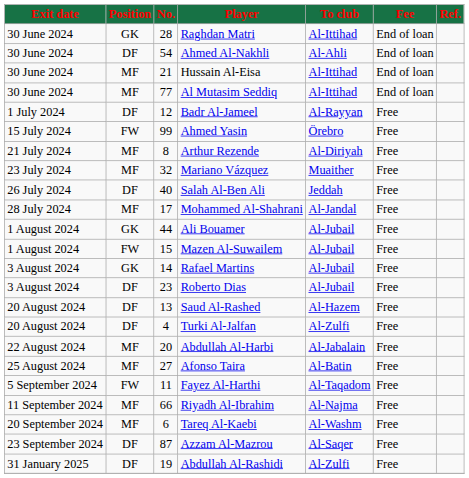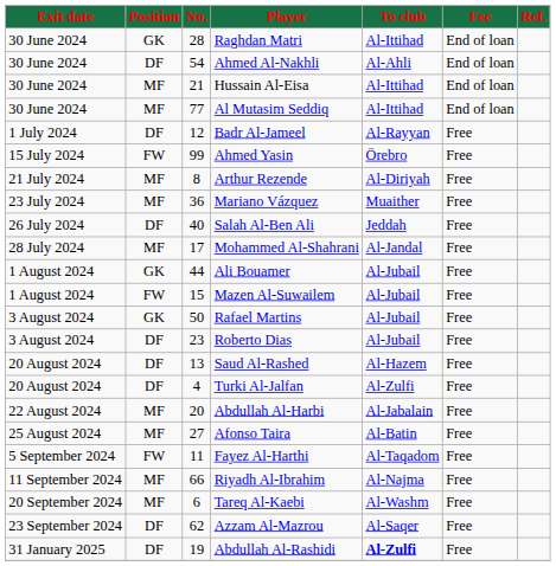 <table class="wikitable sortable">
 <tr>
 <th style="background:#177245; color:red;"><strong>Exit date</strong></th>
 <th style="background:#177245; color:red;"><strong>Position</strong></th>
 <th style="background:#177245; color:red;"><strong>No.</strong></th>
 <th style="background:#177245; color:red;"><strong>Player</strong></th>
 <th style="background:#177245; color:red;"><strong>To club</strong></th>
 <th style="background:#177245; color:red;"><strong>Fee</strong></th>
 <th style="background:#177245; color:red;"><strong>Ref.</strong></th>
 </tr>
 <tr>
 <td>30 June 2024</td>
 <td style="text-align:center;">GK</td>
 <td style="text-align:center;">28</td>
 <td style="text-align:left;"> <a href='#'>Raghdan Matri</a></td>
 <td style="text-align:left;"> <a href='#'>Al-Ittihad</a></td>
 <td>End of loan</td>
 <td></td>
 </tr>
 <tr>
 <td>30 June 2024</td>
 <td style="text-align:center;">DF</td>
 <td style="text-align:center;">54</td>
 <td style="text-align:left;"> <a href='#'>Ahmed Al-Nakhli</a></td>
 <td style="text-align:left;"> <a href='#'>Al-Ahli</a></td>
 <td>End of loan</td>
 <td></td>
 </tr>
 <tr>
 <td>30 June 2024</td>
 <td style="text-align:center;">MF</td>
 <td style="text-align:center;">21</td>
 <td style="text-align:left;"> Hussain Al-Eisa</td>
 <td style="text-align:left;"> <a href='#'>Al-Ittihad</a></td>
 <td>End of loan</td>
 <td></td>
 </tr>
 <tr>
 <td>30 June 2024</td>
 <td style="text-align:center;">MF</td>
 <td style="text-align:center;">77</td>
 <td style="text-align:left;"> <a href='#'>Al Mutasim Seddiq</a></td>
 <td style="text-align:left;"> <a href='#'>Al-Ittihad</a></td>
 <td>End of loan</td>
 <td></td>
 </tr>
 <tr>
 <td>1 July 2024</td>
 <td style="text-align:center;">DF</td>
 <td style="text-align:center;">12</td>
 <td style="text-align:left;"> <a href='#'>Badr Al-Jameel</a></td>
 <td style="text-align:left;"> <a href='#'>Al-Rayyan</a></td>
 <td>Free</td>
 <td></td>
 </tr>
 <tr>
 <td>15 July 2024</td>
 <td style="text-align:center;">FW</td>
 <td style="text-align:center;">99</td>
 <td style="text-align:left;"> <a href='#'>Ahmed Yasin</a></td>
 <td style="text-align:left;"> <a href='#'>Örebro</a></td>
 <td>Free</td>
 <td></td>
 </tr>
 <tr>
 <td>21 July 2024</td>
 <td style="text-align:center;">MF</td>
 <td style="text-align:center;">8</td>
 <td style="text-align:left;"> <a href='#'>Arthur Rezende</a></td>
 <td style="text-align:left;"> <a href='#'>Al-Diriyah</a></td>
 <td>Free</td>
 <td></td>
 </tr>
 <tr>
 <td>23 July 2024</td>
 <td style="text-align:center;">MF</td>
-<td style="text-align:center;">32</td>
+<td style="text-align:center;">36</td>
 <td style="text-align:left;"> <a href='#'>Mariano Vázquez</a></td>
 <td style="text-align:left;"> <a href='#'>Muaither</a></td>
 <td>Free</td>
 <td></td>
 </tr>
 <tr>
 <td>26 July 2024</td>
 <td style="text-align:center;">DF</td>
 <td style="text-align:center;">40</td>
 <td style="text-align:left;"> <a href='#'>Salah Al-Ben Ali</a></td>
 <td style="text-align:left;"> <a href='#'>Jeddah</a></td>
 <td>Free</td>
 <td></td>
 </tr>
 <tr>
 <td>28 July 2024</td>
 <td style="text-align:center;">MF</td>
 <td style="text-align:center;">17</td>
 <td style="text-align:left;"> <a href='#'>Mohammed Al-Shahrani</a></td>
 <td style="text-align:left;"> <a href='#'>Al-Jandal</a></td>
 <td>Free</td>
 <td></td>
 </tr>
 <tr>
 <td>1 August 2024</td>
 <td style="text-align:center;">GK</td>
 <td style="text-align:center;">44</td>
 <td style="text-align:left;"> <a href='#'>Ali Bouamer</a></td>
 <td style="text-align:left;"> <a href='#'>Al-Jubail</a></td>
 <td>Free</td>
 <td></td>
 </tr>
 <tr>
 <td>1 August 2024</td>
 <td style="text-align:center;">FW</td>
 <td style="text-align:center;">15</td>
 <td style="text-align:left;"> <a href='#'>Mazen Al-Suwailem</a></td>
 <td style="text-align:left;"> <a href='#'>Al-Jubail</a></td>
 <td>Free</td>
 <td></td>
 </tr>
 <tr>
 <td>3 August 2024</td>
 <td style="text-align:center;">GK</td>
-<td style="text-align:center;">14</td>
+<td style="text-align:center;">50</td>
 <td style="text-align:left;"> <a href='#'>Rafael Martins</a></td>
 <td style="text-align:left;"> <a href='#'>Al-Jubail</a></td>
 <td>Free</td>
 <td></td>
 </tr>
 <tr>
 <td>3 August 2024</td>
 <td style="text-align:center;">DF</td>
 <td style="text-align:center;">23</td>
 <td style="text-align:left;"> <a href='#'>Roberto Dias</a></td>
 <td style="text-align:left;"> <a href='#'>Al-Jubail</a></td>
 <td>Free</td>
 <td></td>
 </tr>
 <tr>
 <td>20 August 2024</td>
 <td style="text-align:center;">DF</td>
 <td style="text-align:center;">13</td>
 <td style="text-align:left;"> <a href='#'>Saud Al-Rashed</a></td>
 <td style="text-align:left;"> <a href='#'>Al-Hazem</a></td>
 <td>Free</td>
 <td></td>
 </tr>
 <tr>
 <td>20 August 2024</td>
 <td style="text-align:center;">DF</td>
 <td style="text-align:center;">4</td>
 <td style="text-align:left;"> <a href='#'>Turki Al-Jalfan</a></td>
 <td style="text-align:left;"> <a href='#'>Al-Zulfi</a></td>
 <td>Free</td>
 <td></td>
 </tr>
 <tr>
 <td>22 August 2024</td>
 <td style="text-align:center;">MF</td>
 <td style="text-align:center;">20</td>
 <td style="text-align:left;"> <a href='#'>Abdullah Al-Harbi</a></td>
 <td style="text-align:left;"> <a href='#'>Al-Jabalain</a></td>
 <td>Free</td>
 <td></td>
 </tr>
 <tr>
 <td>25 August 2024</td>
 <td style="text-align:center;">MF</td>
 <td style="text-align:center;">27</td>
 <td style="text-align:left;"> <a href='#'>Afonso Taira</a></td>
 <td style="text-align:left;"> <a href='#'>Al-Batin</a></td>
 <td>Free</td>
 <td></td>
 </tr>
 <tr>
 <td>5 September 2024</td>
 <td style="text-align:center;">FW</td>
 <td style="text-align:center;">11</td>
 <td style="text-align:left;"> <a href='#'>Fayez Al-Harthi</a></td>
 <td style="text-align:left;"> <a href='#'>Al-Taqadom</a></td>
 <td>Free</td>
 <td></td>
 </tr>
 <tr>
 <td>11 September 2024</td>
 <td style="text-align:center;">MF</td>
 <td style="text-align:center;">66</td>
 <td style="text-align:left;"> <a href='#'>Riyadh Al-Ibrahim</a></td>
 <td style="text-align:left;"> <a href='#'>Al-Najma</a></td>
 <td>Free</td>
 <td></td>
 </tr>
 <tr>
 <td>20 September 2024</td>
 <td style="text-align:center;">MF</td>
 <td style="text-align:center;">6</td>
 <td style="text-align:left;"> <a href='#'>Tareq Al-Kaebi</a></td>
 <td style="text-align:left;"> <a href='#'>Al-Washm</a></td>
 <td>Free</td>
 <td></td>
 </tr>
 <tr>
 <td>23 September 2024</td>
 <td style="text-align:center;">DF</td>
-<td style="text-align:center;">87</td>
+<td style="text-align:center;">62</td>
 <td style="text-align:left;"> <a href='#'>Azzam Al-Mazrou</a></td>
 <td style="text-align:left;"> <a href='#'>Al-Saqer</a></td>
 <td>Free</td>
 <td></td>
 </tr>
 <tr>
 <td>31 January 2025</td>
 <td style="text-align:center;">DF</td>
 <td style="text-align:center;">19</td>
 <td style="text-align:left;"> <a href='#'>Abdullah Al-Rashidi</a></td>
-<td style="text-align:left;"> <a href='#'>Al-Zulfi</a></td>
+<td style="text-align:left;"><strong> <a href='#'>Al-Zulfi</a></strong></td>
 <td>Free</td>
 <td></td>
 </tr>
 <tr>
 </tr>
 </table>
